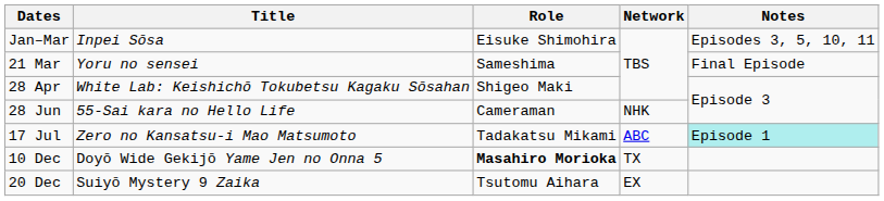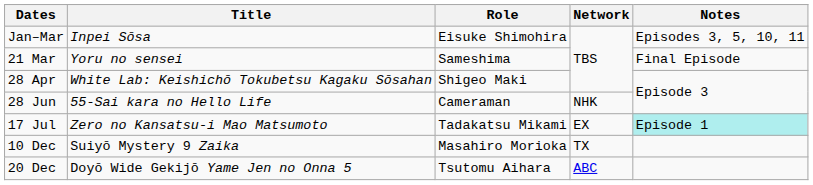 <table class="wikitable">
 <tr>
 <th>Dates</th>
 <th>Title</th>
 <th>Role</th>
 <th>Network</th>
 <th>Notes</th>
 </tr>
 <tr>
 <td>Jan–Mar</td>
 <td><em>Inpei Sōsa</em></td>
 <td>Eisuke Shimohira</td>
 <td rowspan="3">TBS</td>
 <td>Episodes 3, 5, 10, 11</td>
 </tr>
 <tr>
 <td>21 Mar</td>
 <td><em>Yoru no sensei</em></td>
 <td>Sameshima</td>
 <td>Final Episode</td>
 </tr>
 <tr>
 <td>28 Apr</td>
 <td><em>White Lab: Keishichō Tokubetsu Kagaku Sōsahan</em></td>
 <td>Shigeo Maki</td>
 <td rowspan="2">Episode 3</td>
 </tr>
 <tr>
 <td>28 Jun</td>
 <td><em>55-Sai kara no Hello Life</em></td>
 <td>Cameraman</td>
 <td>NHK</td>
 </tr>
 <tr>
 <td>17 Jul</td>
 <td><em>Zero no Kansatsu-i Mao Matsumoto</em></td>
 <td>Tadakatsu Mikami</td>
-<td><a href='#'>ABC</a></td>
+<td>EX</td>
 <td style="background: paleturquoise;">Episode 1</td>
 </tr>
 <tr>
 <td>10 Dec</td>
-<td>Doyō Wide Gekijō <em>Yame Jen no Onna 5</em></td>
-<td><strong>Masahiro Morioka</strong></td>
+<td>Suiyō Mystery 9 <em>Zaika</em></td>
+<td>Masahiro Morioka</td>
 <td>TX</td>
 <td></td>
 </tr>
 <tr>
 <td>20 Dec</td>
-<td>Suiyō Mystery 9 <em>Zaika</em></td>
+<td>Doyō Wide Gekijō <em>Yame Jen no Onna 5</em></td>
 <td>Tsutomu Aihara</td>
-<td>EX</td>
+<td><a href='#'>ABC</a></td>
 <td></td>
 </tr>
 </table>
